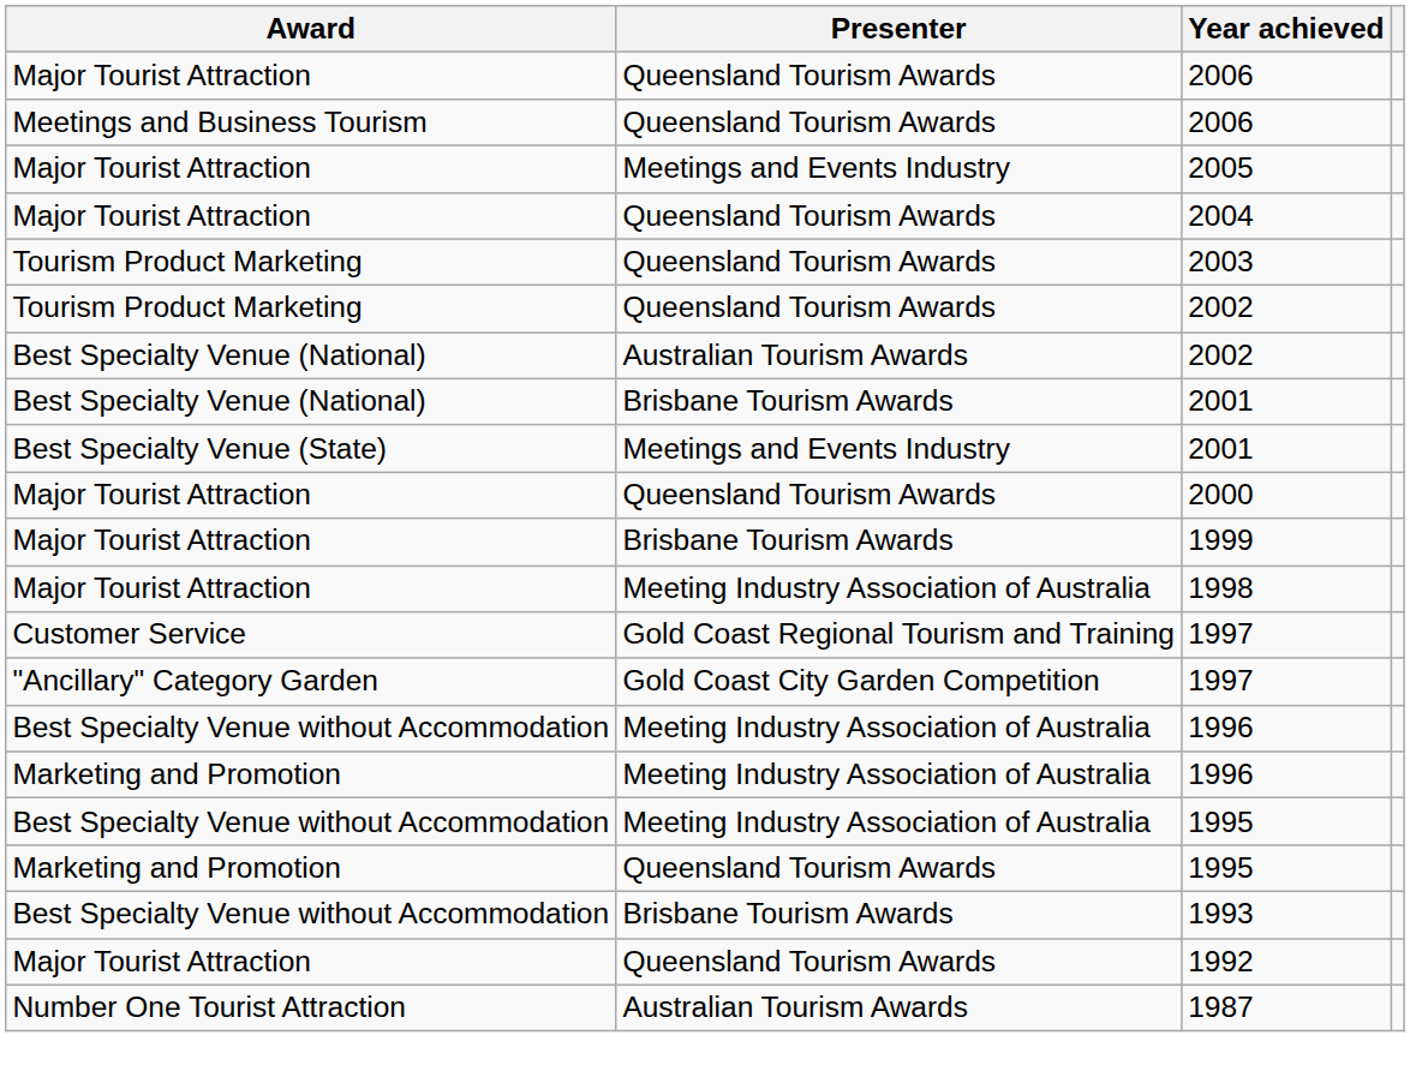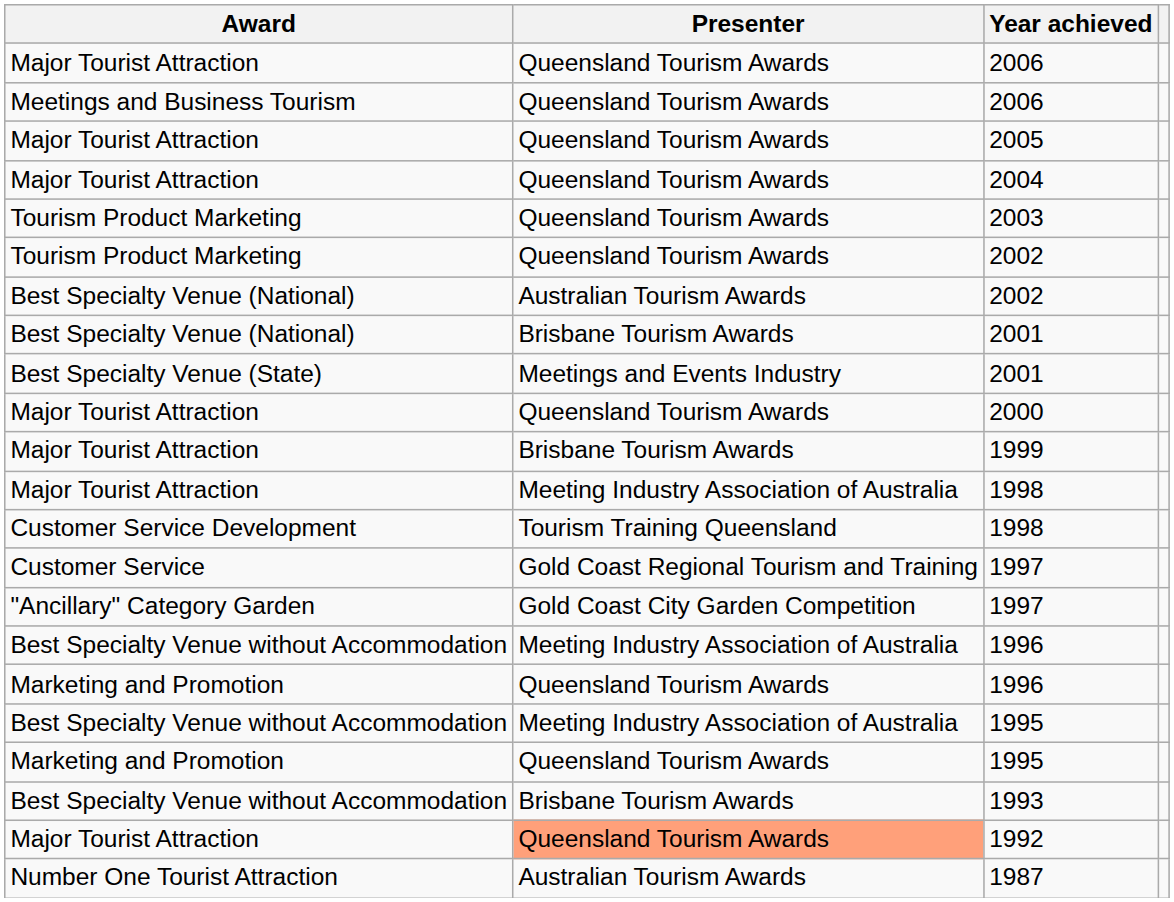 <table class="wikitable sortable">
 <tr>
 <th>Award</th>
 <th>Presenter</th>
 <th>Year achieved</th>
 <th class="unsortable"></th>
 </tr>
 <tr>
 <td>Major Tourist Attraction</td>
 <td>Queensland Tourism Awards</td>
 <td>2006</td>
 <td></td>
 </tr>
 <tr>
 <td>Meetings and Business Tourism</td>
 <td>Queensland Tourism Awards</td>
 <td>2006</td>
 <td></td>
 </tr>
 <tr>
 <td>Major Tourist Attraction</td>
-<td>Meetings and Events Industry</td>
+<td>Queensland Tourism Awards</td>
 <td>2005</td>
 <td></td>
 </tr>
 <tr>
 <td>Major Tourist Attraction</td>
 <td>Queensland Tourism Awards</td>
 <td>2004</td>
 <td></td>
 </tr>
 <tr>
 <td>Tourism Product Marketing</td>
 <td>Queensland Tourism Awards</td>
 <td>2003</td>
 <td></td>
 </tr>
 <tr>
 <td>Tourism Product Marketing</td>
 <td>Queensland Tourism Awards</td>
 <td>2002</td>
 <td></td>
 </tr>
 <tr>
 <td>Best Specialty Venue (National)</td>
 <td>Australian Tourism Awards</td>
 <td>2002</td>
 <td></td>
 </tr>
 <tr>
 <td>Best Specialty Venue (National)</td>
 <td>Brisbane Tourism Awards</td>
 <td>2001</td>
 <td></td>
 </tr>
 <tr>
 <td>Best Specialty Venue (State)</td>
 <td>Meetings and Events Industry</td>
 <td>2001</td>
 <td></td>
 </tr>
 <tr>
 <td>Major Tourist Attraction</td>
 <td>Queensland Tourism Awards</td>
 <td>2000</td>
 <td></td>
 </tr>
 <tr>
 <td>Major Tourist Attraction</td>
 <td>Brisbane Tourism Awards</td>
 <td>1999</td>
 <td></td>
 </tr>
 <tr>
 <td>Major Tourist Attraction</td>
 <td>Meeting Industry Association of Australia</td>
 <td>1998</td>
 <td></td>
 </tr>
 <tr>
+<td>Customer Service Development</td>
+<td>Tourism Training Queensland</td>
+<td>1998</td>
+<td></td>
+</tr>
+<tr>
 <td>Customer Service</td>
 <td>Gold Coast Regional Tourism and Training</td>
 <td>1997</td>
 <td></td>
 </tr>
 <tr>
 <td>"Ancillary" Category Garden</td>
 <td>Gold Coast City Garden Competition</td>
 <td>1997</td>
 <td></td>
 </tr>
 <tr>
 <td>Best Specialty Venue without Accommodation</td>
 <td>Meeting Industry Association of Australia</td>
 <td>1996</td>
 <td></td>
 </tr>
 <tr>
 <td>Marketing and Promotion</td>
-<td>Meeting Industry Association of Australia</td>
+<td>Queensland Tourism Awards</td>
 <td>1996</td>
 <td></td>
 </tr>
 <tr>
 <td>Best Specialty Venue without Accommodation</td>
 <td>Meeting Industry Association of Australia</td>
 <td>1995</td>
 <td></td>
 </tr>
 <tr>
 <td>Marketing and Promotion</td>
 <td>Queensland Tourism Awards</td>
 <td>1995</td>
 <td></td>
 </tr>
 <tr>
 <td>Best Specialty Venue without Accommodation</td>
 <td>Brisbane Tourism Awards</td>
 <td>1993</td>
 <td></td>
 </tr>
 <tr>
 <td>Major Tourist Attraction</td>
-<td>Queensland Tourism Awards</td>
+<td style="background: lightsalmon;">Queensland Tourism Awards</td>
 <td>1992</td>
 <td></td>
 </tr>
 <tr>
 <td>Number One Tourist Attraction</td>
 <td>Australian Tourism Awards</td>
 <td>1987</td>
 <td></td>
 </tr>
 </table>
